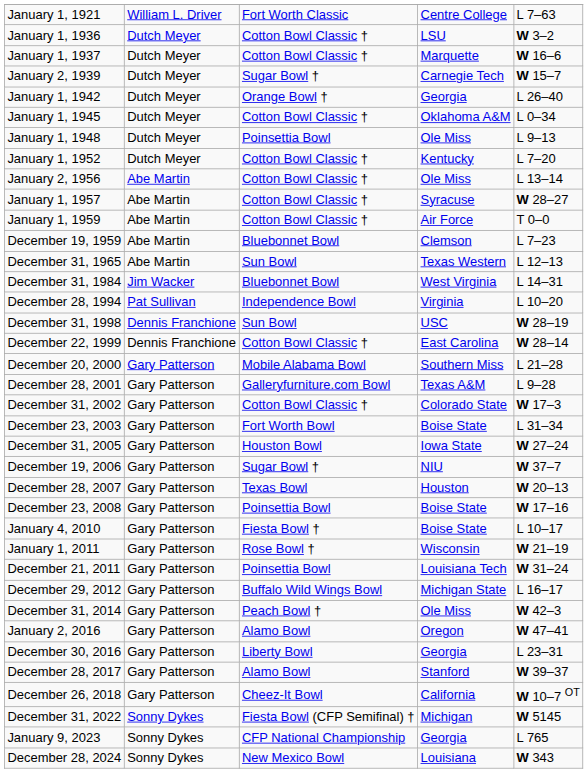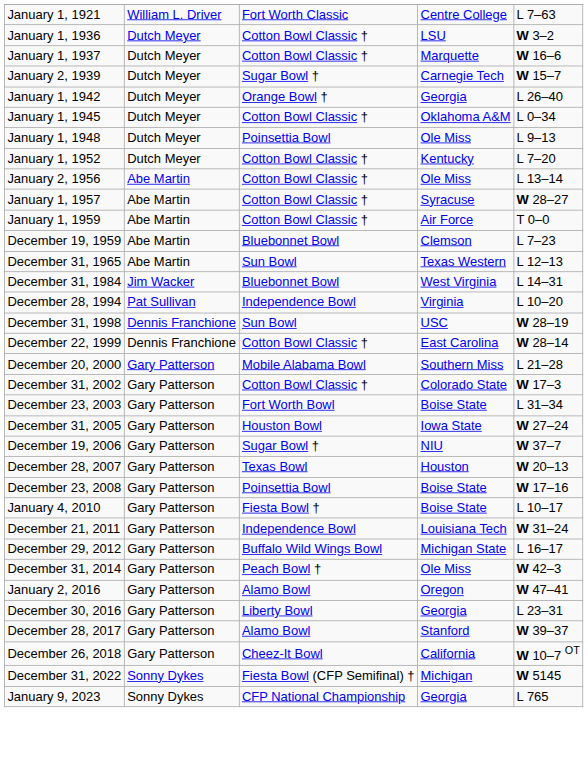 <table class="wikitable">
 <tr>
 </tr>
 <tr>
 <td>January 1, 1921</td>
 <td><a href='#'>William L. Driver</a></td>
 <td><a href='#'>Fort Worth Classic</a></td>
 <td><a href='#'>Centre College</a></td>
 <td>L 7–63</td>
 </tr>
 <tr>
 <td>January 1, 1936</td>
 <td><a href='#'>Dutch Meyer</a></td>
 <td><a href='#'>Cotton Bowl Classic</a> †</td>
 <td><a href='#'>LSU</a></td>
 <td><strong>W</strong> 3–2</td>
 </tr>
 <tr>
 <td>January 1, 1937</td>
 <td>Dutch Meyer</td>
 <td><a href='#'>Cotton Bowl Classic</a> †</td>
 <td><a href='#'>Marquette</a></td>
 <td><strong>W</strong> 16–6</td>
 </tr>
 <tr>
 <td>January 2, 1939</td>
 <td>Dutch Meyer</td>
 <td><a href='#'>Sugar Bowl</a> †</td>
 <td><a href='#'>Carnegie Tech</a></td>
 <td><strong>W</strong> 15–7</td>
 </tr>
 <tr>
 <td>January 1, 1942</td>
 <td>Dutch Meyer</td>
 <td><a href='#'>Orange Bowl</a> †</td>
 <td><a href='#'>Georgia</a></td>
 <td>L 26–40</td>
 </tr>
 <tr>
 <td>January 1, 1945</td>
 <td>Dutch Meyer</td>
 <td><a href='#'>Cotton Bowl Classic</a> †</td>
 <td><a href='#'>Oklahoma A&M</a></td>
 <td>L 0–34</td>
 </tr>
 <tr>
 <td>January 1, 1948</td>
 <td>Dutch Meyer</td>
 <td><a href='#'>Poinsettia Bowl</a></td>
 <td><a href='#'>Ole Miss</a></td>
 <td>L 9–13</td>
 </tr>
 <tr>
 <td>January 1, 1952</td>
 <td>Dutch Meyer</td>
 <td><a href='#'>Cotton Bowl Classic</a> †</td>
 <td><a href='#'>Kentucky</a></td>
 <td>L 7–20</td>
 </tr>
 <tr>
 <td>January 2, 1956</td>
 <td><a href='#'>Abe Martin</a></td>
 <td><a href='#'>Cotton Bowl Classic</a> †</td>
 <td><a href='#'>Ole Miss</a></td>
 <td>L 13–14</td>
 </tr>
 <tr>
 <td>January 1, 1957</td>
 <td>Abe Martin</td>
 <td><a href='#'>Cotton Bowl Classic</a> †</td>
 <td><a href='#'>Syracuse</a></td>
 <td><strong>W</strong> 28–27</td>
 </tr>
 <tr>
 <td>January 1, 1959</td>
 <td>Abe Martin</td>
 <td><a href='#'>Cotton Bowl Classic</a> †</td>
 <td><a href='#'>Air Force</a></td>
 <td>T 0–0</td>
 </tr>
 <tr>
 <td>December 19, 1959</td>
 <td>Abe Martin</td>
 <td><a href='#'>Bluebonnet Bowl</a></td>
 <td><a href='#'>Clemson</a></td>
 <td>L 7–23</td>
 </tr>
 <tr>
 <td>December 31, 1965</td>
 <td>Abe Martin</td>
 <td><a href='#'>Sun Bowl</a></td>
 <td><a href='#'>Texas Western</a></td>
 <td>L 12–13</td>
 </tr>
 <tr>
 <td>December 31, 1984</td>
 <td><a href='#'>Jim Wacker</a></td>
 <td><a href='#'>Bluebonnet Bowl</a></td>
 <td><a href='#'>West Virginia</a></td>
 <td>L 14–31</td>
 </tr>
 <tr>
 <td>December 28, 1994</td>
 <td><a href='#'>Pat Sullivan</a></td>
 <td><a href='#'>Independence Bowl</a></td>
 <td><a href='#'>Virginia</a></td>
 <td>L 10–20</td>
 </tr>
 <tr>
 <td>December 31, 1998</td>
 <td><a href='#'>Dennis Franchione</a></td>
 <td><a href='#'>Sun Bowl</a></td>
 <td><a href='#'>USC</a></td>
 <td><strong>W</strong> 28–19</td>
 </tr>
 <tr>
 <td>December 22, 1999</td>
 <td>Dennis Franchione</td>
 <td><a href='#'>Cotton Bowl Classic</a> †</td>
 <td><a href='#'>East Carolina</a></td>
 <td><strong>W</strong> 28–14</td>
 </tr>
 <tr>
 <td>December 20, 2000</td>
 <td><a href='#'>Gary Patterson</a></td>
 <td><a href='#'>Mobile Alabama Bowl</a></td>
 <td><a href='#'>Southern Miss</a></td>
 <td>L 21–28</td>
 </tr>
 <tr>
-<td>December 28, 2001</td>
-<td>Gary Patterson</td>
-<td><a href='#'>Galleryfurniture.com Bowl</a></td>
-<td><a href='#'>Texas A&M</a></td>
-<td>L 9–28</td>
-</tr>
-<tr>
 <td>December 31, 2002</td>
 <td>Gary Patterson</td>
 <td><a href='#'>Cotton Bowl Classic</a> †</td>
 <td><a href='#'>Colorado State</a></td>
 <td><strong>W</strong> 17–3</td>
 </tr>
 <tr>
 <td>December 23, 2003</td>
 <td>Gary Patterson</td>
 <td><a href='#'>Fort Worth Bowl</a></td>
 <td><a href='#'>Boise State</a></td>
 <td>L 31–34</td>
 </tr>
 <tr>
 <td>December 31, 2005</td>
 <td>Gary Patterson</td>
 <td><a href='#'>Houston Bowl</a></td>
 <td><a href='#'>Iowa State</a></td>
 <td><strong>W</strong> 27–24</td>
 </tr>
 <tr>
 <td>December 19, 2006</td>
 <td>Gary Patterson</td>
 <td><a href='#'>Sugar Bowl</a> †</td>
 <td><a href='#'>NIU</a></td>
 <td><strong>W</strong> 37–7</td>
 </tr>
 <tr>
 <td>December 28, 2007</td>
 <td>Gary Patterson</td>
 <td><a href='#'>Texas Bowl</a></td>
 <td><a href='#'>Houston</a></td>
 <td><strong>W</strong> 20–13</td>
 </tr>
 <tr>
 <td>December 23, 2008</td>
 <td>Gary Patterson</td>
 <td><a href='#'>Poinsettia Bowl</a></td>
 <td><a href='#'>Boise State</a></td>
 <td><strong>W</strong> 17–16</td>
 </tr>
 <tr>
 <td>January 4, 2010</td>
 <td>Gary Patterson</td>
 <td><a href='#'>Fiesta Bowl</a> †</td>
 <td><a href='#'>Boise State</a></td>
 <td>L 10–17</td>
 </tr>
 <tr>
-<td>January 1, 2011</td>
-<td>Gary Patterson</td>
-<td><a href='#'>Rose Bowl</a> †</td>
-<td><a href='#'>Wisconsin</a></td>
-<td><strong>W</strong> 21–19</td>
-</tr>
-<tr>
 <td>December 21, 2011</td>
 <td>Gary Patterson</td>
-<td><a href='#'>Poinsettia Bowl</a></td>
+<td><a href='#'>Independence Bowl</a></td>
 <td><a href='#'>Louisiana Tech</a></td>
 <td><strong>W</strong> 31–24</td>
 </tr>
 <tr>
 <td>December 29, 2012</td>
 <td>Gary Patterson</td>
 <td><a href='#'>Buffalo Wild Wings Bowl</a></td>
 <td><a href='#'>Michigan State</a></td>
 <td>L 16–17</td>
 </tr>
 <tr>
 <td>December 31, 2014</td>
 <td>Gary Patterson</td>
 <td><a href='#'>Peach Bowl</a> †</td>
 <td><a href='#'>Ole Miss</a></td>
 <td><strong>W</strong> 42–3</td>
 </tr>
 <tr>
 <td>January 2, 2016</td>
 <td>Gary Patterson</td>
 <td><a href='#'>Alamo Bowl</a></td>
 <td><a href='#'>Oregon</a></td>
 <td><strong>W</strong> 47–41</td>
 </tr>
 <tr>
 <td>December 30, 2016</td>
 <td>Gary Patterson</td>
 <td><a href='#'>Liberty Bowl</a></td>
 <td><a href='#'>Georgia</a></td>
 <td>L 23–31</td>
 </tr>
 <tr>
 <td>December 28, 2017</td>
 <td>Gary Patterson</td>
 <td><a href='#'>Alamo Bowl</a></td>
 <td><a href='#'>Stanford</a></td>
 <td><strong>W</strong> 39–37</td>
 </tr>
 <tr>
 <td>December 26, 2018</td>
 <td>Gary Patterson</td>
 <td><a href='#'>Cheez-It Bowl</a></td>
 <td><a href='#'>California</a></td>
 <td><strong>W</strong> 10–7 <sup>OT</sup></td>
 </tr>
 <tr>
 <td>December 31, 2022</td>
 <td><a href='#'>Sonny Dykes</a></td>
 <td><a href='#'>Fiesta Bowl</a> (CFP Semifinal) †</td>
 <td><a href='#'>Michigan</a></td>
 <td><strong>W</strong> 5145</td>
 </tr>
 <tr>
 <td>January 9, 2023</td>
 <td>Sonny Dykes</td>
 <td><a href='#'>CFP National Championship</a></td>
 <td><a href='#'>Georgia</a></td>
 <td>L 765</td>
 </tr>
-<tr>
-<td>December 28, 2024</td>
-<td>Sonny Dykes</td>
-<td><a href='#'>New Mexico Bowl</a></td>
-<td><a href='#'>Louisiana</a></td>
-<td><strong>W</strong> 343</td>
-</tr>
 </table>
